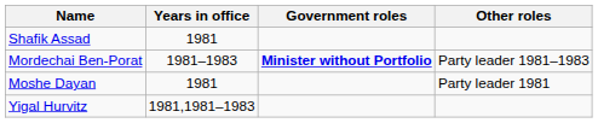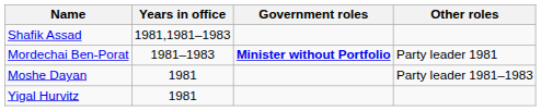 <table class=wikitable>
 <tr>
 <th>Name</th>
 <th>Years in office</th>
 <th>Government roles</th>
 <th>Other roles</th>
 </tr>
 <tr>
 <td><a href='#'>Shafik Assad</a></td>
-<td align=center>1981</td>
+<td align=center>1981,1981–1983</td>
 <td></td>
 <td></td>
 </tr>
 <tr>
 <td><a href='#'>Mordechai Ben-Porat</a></td>
 <td align=center>1981–1983</td>
 <td><strong><a href='#'>Minister without Portfolio</a></strong></td>
-<td>Party leader 1981–1983</td>
+<td>Party leader 1981</td>
 </tr>
 <tr>
 <td><a href='#'>Moshe Dayan</a></td>
 <td align=center>1981</td>
 <td></td>
-<td>Party leader 1981</td>
+<td>Party leader 1981–1983</td>
 </tr>
 <tr>
 <td><a href='#'>Yigal Hurvitz</a></td>
-<td align=center>1981,1981–1983</td>
+<td align=center>1981</td>
 <td></td>
 <td></td>
 </tr>
 </table>
